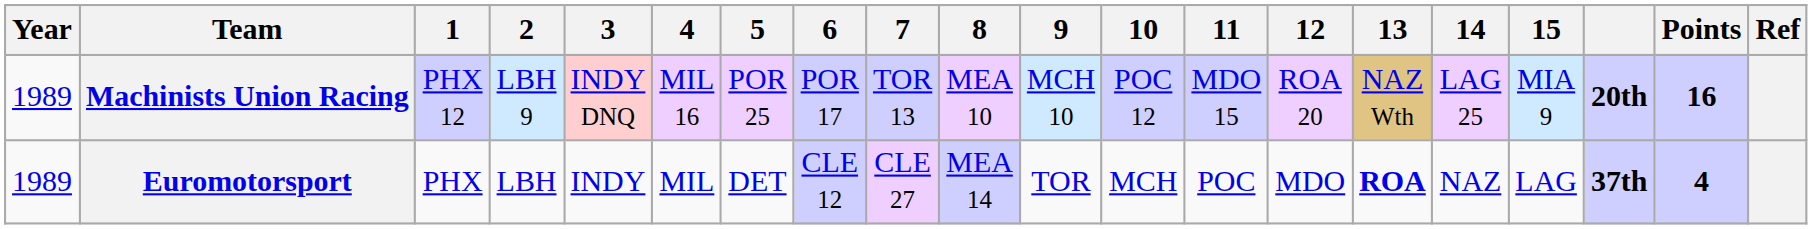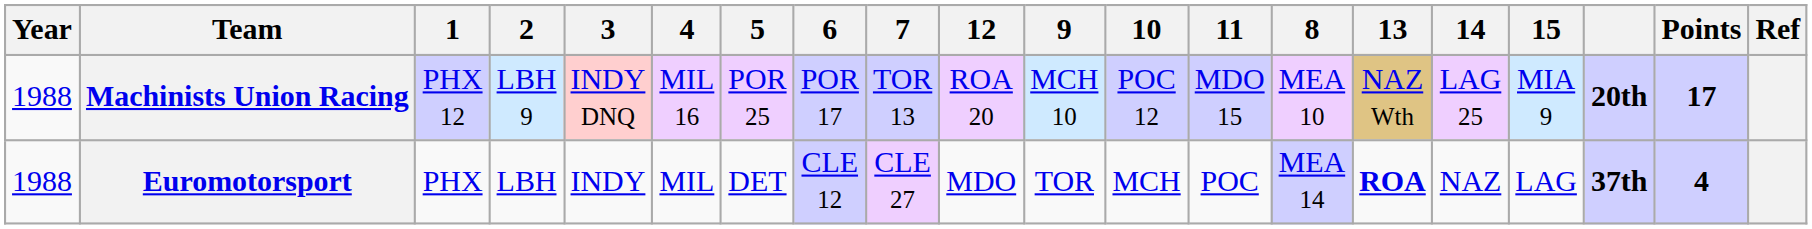 <table class="wikitable" style="text-align:center; font-size:90%">
 <tr>
 <th>Year</th>
 <th>Team</th>
 <th>1</th>
 <th>2</th>
 <th>3</th>
 <th>4</th>
 <th>5</th>
 <th>6</th>
 <th>7</th>
-<th>8</th>
+<th>12</th>
 <th>9</th>
 <th>10</th>
 <th>11</th>
-<th>12</th>
+<th>8</th>
 <th>13</th>
 <th>14</th>
 <th>15</th>
 <th></th>
 <th>Points</th>
 <th>Ref</th>
 </tr>
 <tr>
-<td><a href='#'>1989</a></td>
+<td><a href='#'>1988</a></td>
 <th><a href='#'>Machinists Union Racing</a></th>
 <td style="background:#CFCFFF;"><a href='#'>PHX</a><br><small>12</small></td>
 <td style="background:#CFEAFF;"><a href='#'>LBH</a><br><small>9</small></td>
 <td style="background:#FFCFCF;"><a href='#'>INDY</a><br><small>DNQ</small></td>
 <td style="background:#EFCFFF;"><a href='#'>MIL</a><br><small>16</small></td>
 <td style="background:#EFCFFF;"><a href='#'>POR</a><br><small>25</small></td>
 <td style="background:#CFCFFF;"><a href='#'>POR</a><br><small>17</small></td>
 <td style="background:#CFCFFF;"><a href='#'>TOR</a><br><small>13</small></td>
-<td style="background:#EFCFFF;"><a href='#'>MEA</a><br><small>10</small></td>
+<td style="background:#EFCFFF;"><a href='#'>ROA</a><br><small>20</small></td>
 <td style="background:#CFEAFF;"><a href='#'>MCH</a><br><small>10</small></td>
 <td style="background:#CFCFFF;"><a href='#'>POC</a><br><small>12</small></td>
 <td style="background:#CFCFFF;"><a href='#'>MDO</a><br><small>15</small></td>
-<td style="background:#EFCFFF;"><a href='#'>ROA</a><br><small>20</small></td>
+<td style="background:#EFCFFF;"><a href='#'>MEA</a><br><small>10</small></td>
 <td style="background:#DFC484;"><a href='#'>NAZ</a><br><small>Wth</small></td>
 <td style="background:#EFCFFF;"><a href='#'>LAG</a><br><small>25</small></td>
 <td style="background:#CFEAFF;"><a href='#'>MIA</a><br><small>9</small></td>
 <th style="background:#CFCFFF;">20th</th>
-<th style="background:#CFCFFF;">16</th>
+<th style="background:#CFCFFF;">17</th>
 <th></th>
 </tr>
 <tr>
-<td><a href='#'>1989</a></td>
+<td><a href='#'>1988</a></td>
 <th><a href='#'>Euromotorsport</a></th>
 <td><a href='#'>PHX</a></td>
 <td><a href='#'>LBH</a></td>
 <td><a href='#'>INDY</a></td>
 <td><a href='#'>MIL</a></td>
 <td><a href='#'>DET</a></td>
 <td style="background:#CFCFFF;"><a href='#'>CLE</a><br><small>12</small></td>
 <td style="background:#EFCFFF;"><a href='#'>CLE</a><br><small>27</small></td>
-<td style="background:#CFCFFF;"><a href='#'>MEA</a><br><small>14</small></td>
+<td><a href='#'>MDO</a></td>
 <td><a href='#'>TOR</a></td>
 <td><a href='#'>MCH</a></td>
 <td><a href='#'>POC</a></td>
-<td><a href='#'>MDO</a></td>
+<td style="background:#CFCFFF;"><a href='#'>MEA</a><br><small>14</small></td>
 <td><strong><a href='#'>ROA</a></strong></td>
 <td><a href='#'>NAZ</a></td>
 <td><a href='#'>LAG</a></td>
 <th style="background:#CFCFFF;">37th</th>
 <th style="background:#CFCFFF;">4</th>
 <th></th>
 </tr>
 </table>
